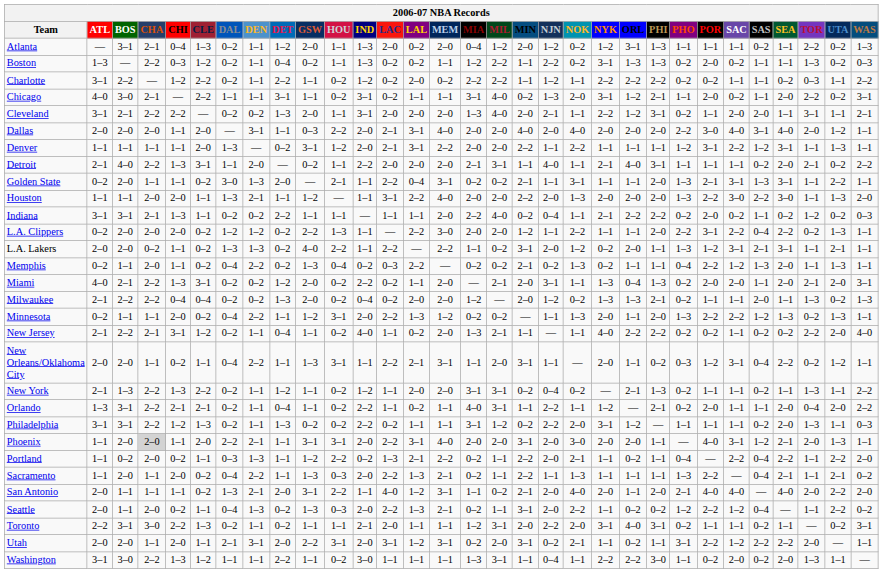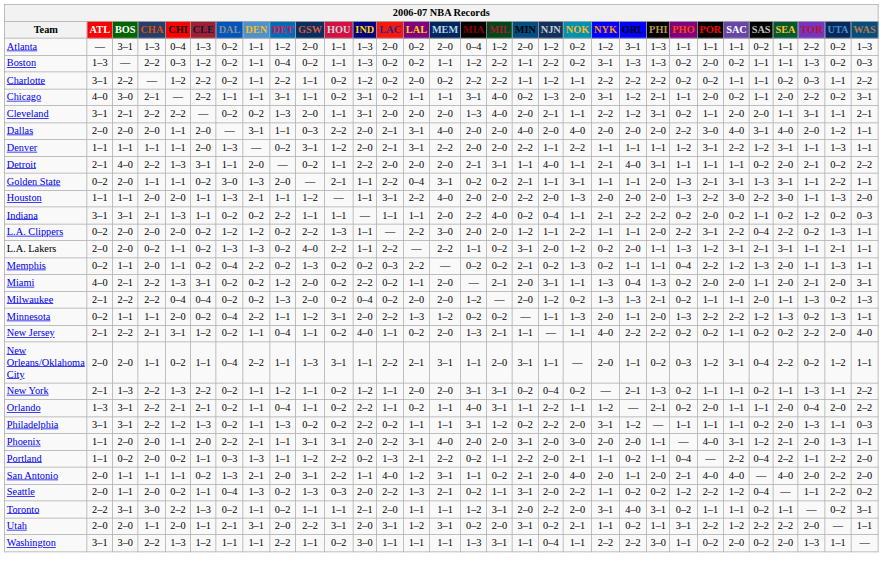 <table class="wikitable" style="font-size:86%; text-align:center;">
 <tr>
 <th colspan=31>2006-07 NBA Records</th>
 </tr>
 <tr>
 <th width=100>Team</th>
 <th style="background:#FF0000;color:#FFFFFF;width=35">ATL</th>
 <th style="background:#006400;color:#FFFFFF;width=35">BOS</th>
 <th style="background:#253E6A;color:#DF5106;width=35">CHA</th>
 <th style="background:#FF0000;color:#000000;width=35">CHI</th>
 <th style="background:#9F1F32;color:#001D43;width=35">CLE</th>
 <th style="background:#0055BA;color:#898D8F;width=35">DAL</th>
 <th style="background:#4C92CC;color:#FDB827;width=35">DEN</th>
 <th style="background:#006BB7;color:#ED164B;width=35">DET</th>
 <th style="background:#072E63;color:#DC5A34;width=35">GSW</th>
 <th style="background:#D31145;color:#CBD4D8;width=35">HOU</th>
 <th style="background:#000080;color:#FFD700;width=35">IND</th>
 <th style="background:#F9160D;color:#1A2E8B;width=35">LAC</th>
 <th style="background:#800080;color:#FFD700;width=35">LAL</th>
 <th style="background:#00265B;color:#BAD1EB;width=35">MEM</th>
 <th style="background:#000000;color:#8B0000;width=35">MIA</th>
 <th style="background:#00471B;color:#AC1A2F;width=35">MIL</th>
 <th style="background:#044D80;color:#000000;width=35">MIN</th>
 <th style="background:#12305B;color:#C4CED4;width=35">NJN</th>
 <th style="background:#0093B1;color:#FDB827;width=35">NOK</th>
 <th style="background:#0000FF;color:#FF8C00;width=35">NYK</th>
 <th style="background:#0000FF;color:#000000;width=35">ORL</th>
 <th style="background:#000000;color:#BB9754;width=35">PHI</th>
 <th style="background:#800080;color:#FF4500;width=35">PHO</th>
 <th style="background:#000000;color:#FF0000;width=35">POR</th>
 <th style="background:#6846A8;color:#FFFFFF;width=35">SAC</th>
 <th style="background:#000000;color:#C0C0C0;width=35">SAS</th>
 <th style="background:#005831;color:#FFC322;width=35">SEA</th>
 <th style="background:#7436BF;color:#BE0F34;width=35">TOR</th>
 <th style="background:#042A5C;color:#4C8ECC;width=35">UTA</th>
 <th style="background:#044D7D;color:#BC7A44;width=35">WAS</th>
 </tr>
 <tr>
 <td style="text-align:left;"><a href='#'>Atlanta</a></td>
 <td>—</td>
 <td>3–1</td>
-<td>2–1</td>
+<td>1–3</td>
 <td>0–4</td>
 <td>1–3</td>
 <td>0–2</td>
 <td>1–1</td>
 <td>1–2</td>
 <td>2–0</td>
 <td>1–1</td>
 <td>1–3</td>
 <td>2–0</td>
 <td>0–2</td>
 <td>2–0</td>
 <td>0–4</td>
 <td>1–2</td>
 <td>2–0</td>
 <td>1–2</td>
 <td>0–2</td>
 <td>1–2</td>
 <td>3–1</td>
 <td>1–3</td>
 <td>1–1</td>
 <td>1–1</td>
 <td>1–1</td>
 <td>0–2</td>
 <td>1–1</td>
 <td>2–2</td>
 <td>0–2</td>
 <td>1–3</td>
 </tr>
 <tr>
 <td style="text-align:left;"><a href='#'>Boston</a></td>
 <td>1–3</td>
 <td>—</td>
 <td>2–2</td>
 <td>0–3</td>
 <td>1–2</td>
 <td>0–2</td>
 <td>1–1</td>
 <td>0–4</td>
 <td>0–2</td>
 <td>1–1</td>
 <td>1–3</td>
 <td>0–2</td>
 <td>0–2</td>
 <td>1–1</td>
 <td>1–2</td>
 <td>2–2</td>
 <td>1–1</td>
 <td>2–2</td>
 <td>0–2</td>
 <td>3–1</td>
 <td>1–3</td>
 <td>1–3</td>
 <td>0–2</td>
 <td>2–0</td>
 <td>0–2</td>
 <td>1–1</td>
 <td>1–1</td>
 <td>1–3</td>
 <td>0–2</td>
 <td>0–3</td>
 </tr>
 <tr>
 <td style="text-align:left;"><a href='#'>Charlotte</a></td>
 <td>3–1</td>
 <td>2–2</td>
 <td>—</td>
 <td>1–2</td>
 <td>2–2</td>
 <td>0–2</td>
 <td>1–1</td>
 <td>2–2</td>
 <td>1–1</td>
 <td>0–2</td>
 <td>1–2</td>
 <td>0–2</td>
 <td>2–0</td>
 <td>0–2</td>
 <td>2–2</td>
 <td>2–2</td>
 <td>1–1</td>
 <td>1–2</td>
 <td>1–1</td>
 <td>2–2</td>
 <td>2–2</td>
 <td>2–2</td>
 <td>0–2</td>
 <td>0–2</td>
 <td>1–1</td>
 <td>1–1</td>
 <td>0–2</td>
 <td>0–3</td>
 <td>1–1</td>
 <td>2–2</td>
 </tr>
 <tr>
 <td style="text-align:left;"><a href='#'>Chicago</a></td>
 <td>4–0</td>
 <td>3–0</td>
 <td>2–1</td>
 <td>—</td>
 <td>2–2</td>
 <td>1–1</td>
 <td>1–1</td>
 <td>3–1</td>
 <td>1–1</td>
 <td>0–2</td>
 <td>3–1</td>
 <td>0–2</td>
 <td>1–1</td>
 <td>1–1</td>
 <td>3–1</td>
 <td>4–0</td>
 <td>0–2</td>
 <td>1–3</td>
 <td>2–0</td>
 <td>3–1</td>
 <td>1–2</td>
 <td>2–1</td>
 <td>1–1</td>
 <td>2–0</td>
 <td>0–2</td>
 <td>1–1</td>
 <td>2–0</td>
 <td>2–2</td>
 <td>0–2</td>
 <td>3–1</td>
 </tr>
 <tr>
 <td style="text-align:left;"><a href='#'>Cleveland</a></td>
 <td>3–1</td>
 <td>2–1</td>
 <td>2–2</td>
 <td>2–2</td>
 <td>—</td>
 <td>0–2</td>
 <td>0–2</td>
 <td>1–3</td>
 <td>2–0</td>
 <td>1–1</td>
 <td>3–1</td>
 <td>2–0</td>
 <td>2–0</td>
 <td>2–0</td>
 <td>1–3</td>
 <td>4–0</td>
 <td>2–0</td>
 <td>2–1</td>
 <td>1–1</td>
 <td>2–2</td>
 <td>1–2</td>
 <td>3–1</td>
 <td>0–2</td>
 <td>1–1</td>
 <td>2–0</td>
 <td>2–0</td>
 <td>1–1</td>
 <td>3–1</td>
 <td>1–1</td>
 <td>2–1</td>
 </tr>
 <tr>
 <td style="text-align:left;"><a href='#'>Dallas</a></td>
 <td>2–0</td>
 <td>2–0</td>
 <td>2–0</td>
 <td>1–1</td>
 <td>2–0</td>
 <td>—</td>
 <td>3–1</td>
 <td>1–1</td>
 <td>0–3</td>
 <td>2–2</td>
 <td>2–0</td>
 <td>2–1</td>
 <td>3–1</td>
 <td>4–0</td>
 <td>2–0</td>
 <td>2–0</td>
 <td>4–0</td>
 <td>2–0</td>
 <td>4–0</td>
 <td>2–0</td>
 <td>2–0</td>
 <td>2–0</td>
 <td>2–2</td>
 <td>3–0</td>
 <td>4–0</td>
 <td>3–1</td>
 <td>4–0</td>
 <td>2–0</td>
 <td>1–2</td>
 <td>1–1</td>
 </tr>
 <tr>
 <td style="text-align:left;"><a href='#'>Denver</a></td>
 <td>1–1</td>
 <td>1–1</td>
 <td>1–1</td>
 <td>1–1</td>
 <td>2–0</td>
 <td>1–3</td>
 <td>—</td>
 <td>0–2</td>
 <td>3–1</td>
 <td>1–2</td>
 <td>2–0</td>
 <td>2–1</td>
 <td>3–1</td>
 <td>2–2</td>
 <td>2–0</td>
 <td>2–0</td>
 <td>2–2</td>
 <td>1–1</td>
 <td>2–2</td>
 <td>1–1</td>
 <td>1–1</td>
 <td>1–1</td>
 <td>1–2</td>
 <td>3–1</td>
 <td>2–2</td>
 <td>1–2</td>
 <td>3–1</td>
 <td>1–1</td>
 <td>1–3</td>
 <td>1–1</td>
 </tr>
 <tr>
 <td style="text-align:left;"><a href='#'>Detroit</a></td>
 <td>2–1</td>
 <td>4–0</td>
 <td>2–2</td>
 <td>1–3</td>
 <td>3–1</td>
 <td>1–1</td>
 <td>2–0</td>
 <td>—</td>
 <td>0–2</td>
 <td>1–1</td>
 <td>2–2</td>
 <td>2–0</td>
 <td>2–0</td>
 <td>2–0</td>
 <td>2–1</td>
 <td>3–1</td>
 <td>1–1</td>
 <td>4–0</td>
 <td>1–1</td>
 <td>2–1</td>
 <td>4–0</td>
 <td>3–1</td>
 <td>1–1</td>
 <td>1–1</td>
 <td>1–1</td>
 <td>0–2</td>
 <td>2–0</td>
 <td>2–1</td>
 <td>0–2</td>
 <td>2–2</td>
 </tr>
 <tr>
 <td style="text-align:left;"><a href='#'>Golden State</a></td>
 <td>0–2</td>
 <td>2–0</td>
 <td>1–1</td>
 <td>1–1</td>
 <td>0–2</td>
 <td>3–0</td>
 <td>1–3</td>
 <td>2–0</td>
 <td>—</td>
 <td>2–1</td>
 <td>1–1</td>
 <td>2–2</td>
 <td>0–4</td>
 <td>3–1</td>
 <td>0–2</td>
 <td>0–2</td>
 <td>2–1</td>
 <td>1–1</td>
 <td>3–1</td>
 <td>1–1</td>
 <td>1–1</td>
 <td>2–0</td>
 <td>1–3</td>
 <td>2–1</td>
 <td>3–1</td>
 <td>1–3</td>
 <td>3–1</td>
 <td>1–1</td>
 <td>2–2</td>
 <td>1–1</td>
 </tr>
 <tr>
 <td style="text-align:left;"><a href='#'>Houston</a></td>
 <td>1–1</td>
 <td>1–1</td>
 <td>2–0</td>
 <td>2–0</td>
 <td>1–1</td>
 <td>1–3</td>
 <td>2–1</td>
 <td>1–1</td>
 <td>1–2</td>
 <td>—</td>
 <td>1–1</td>
 <td>3–1</td>
 <td>2–2</td>
 <td>4–0</td>
 <td>2–0</td>
 <td>2–0</td>
 <td>2–2</td>
 <td>2–0</td>
 <td>1–3</td>
 <td>2–0</td>
 <td>2–0</td>
 <td>2–0</td>
 <td>1–3</td>
 <td>2–2</td>
 <td>3–0</td>
 <td>2–2</td>
 <td>3–0</td>
 <td>1–1</td>
 <td>1–3</td>
 <td>2–0</td>
 </tr>
 <tr>
 <td style="text-align:left;"><a href='#'>Indiana</a></td>
 <td>3–1</td>
 <td>3–1</td>
 <td>2–1</td>
 <td>1–3</td>
 <td>1–1</td>
 <td>0–2</td>
 <td>0–2</td>
 <td>2–2</td>
 <td>1–1</td>
 <td>1–1</td>
 <td>—</td>
 <td>1–1</td>
 <td>1–1</td>
 <td>2–0</td>
 <td>2–2</td>
 <td>4–0</td>
 <td>0–2</td>
 <td>0–4</td>
 <td>1–1</td>
 <td>2–1</td>
 <td>2–2</td>
 <td>2–2</td>
 <td>0–2</td>
 <td>2–0</td>
 <td>0–2</td>
 <td>1–1</td>
 <td>0–2</td>
 <td>1–2</td>
 <td>0–2</td>
 <td>0–3</td>
 </tr>
 <tr>
 <td style="text-align:left;"><a href='#'>L.A. Clippers</a></td>
 <td>0–2</td>
 <td>2–0</td>
 <td>2–0</td>
 <td>2–0</td>
 <td>0–2</td>
 <td>1–2</td>
 <td>1–2</td>
 <td>0–2</td>
 <td>2–2</td>
 <td>1–3</td>
 <td>1–1</td>
 <td>—</td>
 <td>2–2</td>
 <td>3–0</td>
 <td>2–0</td>
 <td>2–0</td>
 <td>1–2</td>
 <td>1–1</td>
 <td>2–2</td>
 <td>1–1</td>
 <td>1–1</td>
 <td>2–0</td>
 <td>2–2</td>
 <td>3–1</td>
 <td>2–2</td>
 <td>0–4</td>
 <td>2–2</td>
 <td>0–2</td>
 <td>1–3</td>
 <td>1–1</td>
 </tr>
 <tr>
 <td style="text-align:left;">L.A. Lakers</td>
 <td>2–0</td>
 <td>2–0</td>
 <td>0–2</td>
 <td>1–1</td>
 <td>0–2</td>
 <td>1–3</td>
 <td>1–3</td>
 <td>0–2</td>
 <td>4–0</td>
 <td>2–2</td>
 <td>1–1</td>
 <td>2–2</td>
 <td>—</td>
 <td>2–2</td>
 <td>1–1</td>
 <td>0–2</td>
 <td>3–1</td>
 <td>2–0</td>
 <td>1–2</td>
 <td>0–2</td>
 <td>2–0</td>
 <td>1–1</td>
 <td>1–3</td>
 <td>1–2</td>
 <td>3–1</td>
 <td>2–1</td>
 <td>3–1</td>
 <td>1–1</td>
 <td>2–1</td>
 <td>1–1</td>
 </tr>
 <tr>
 <td style="text-align:left;"><a href='#'>Memphis</a></td>
 <td>0–2</td>
 <td>1–1</td>
 <td>2–0</td>
 <td>1–1</td>
 <td>0–2</td>
 <td>0–4</td>
 <td>2–2</td>
 <td>0–2</td>
 <td>1–3</td>
-<td>0–4</td>
+<td>0–2</td>
 <td>0–2</td>
 <td>0–3</td>
 <td>2–2</td>
 <td>—</td>
 <td>0–2</td>
 <td>0–2</td>
 <td>2–1</td>
 <td>0–2</td>
 <td>1–3</td>
 <td>0–2</td>
 <td>1–1</td>
 <td>1–1</td>
 <td>0–4</td>
 <td>2–2</td>
 <td>1–2</td>
 <td>1–3</td>
 <td>2–0</td>
 <td>1–1</td>
 <td>1–3</td>
 <td>1–1</td>
 </tr>
 <tr>
 <td style="text-align:left;"><a href='#'>Miami</a></td>
 <td>4–0</td>
 <td>2–1</td>
 <td>2–2</td>
 <td>1–3</td>
 <td>3–1</td>
 <td>0–2</td>
 <td>0–2</td>
 <td>1–2</td>
 <td>2–0</td>
 <td>0–2</td>
 <td>2–2</td>
 <td>0–2</td>
 <td>1–1</td>
 <td>2–0</td>
 <td>—</td>
 <td>2–1</td>
 <td>2–0</td>
 <td>3–1</td>
 <td>1–1</td>
 <td>1–3</td>
 <td>0–4</td>
 <td>1–3</td>
 <td>0–2</td>
 <td>2–0</td>
 <td>2–0</td>
 <td>1–1</td>
 <td>2–0</td>
 <td>2–1</td>
 <td>2–0</td>
 <td>3–1</td>
 </tr>
 <tr>
 <td style="text-align:left;"><a href='#'>Milwaukee</a></td>
 <td>2–1</td>
 <td>2–2</td>
 <td>2–2</td>
 <td>0–4</td>
 <td>0–4</td>
 <td>0–2</td>
 <td>0–2</td>
 <td>1–3</td>
 <td>2–0</td>
 <td>0–2</td>
 <td>0–4</td>
 <td>0–2</td>
 <td>2–0</td>
 <td>2–0</td>
 <td>1–2</td>
 <td>—</td>
 <td>2–0</td>
 <td>1–2</td>
 <td>0–2</td>
 <td>1–3</td>
 <td>1–3</td>
 <td>2–1</td>
 <td>0–2</td>
 <td>1–1</td>
 <td>1–1</td>
 <td>2–0</td>
 <td>1–1</td>
 <td>1–3</td>
 <td>0–2</td>
 <td>1–3</td>
 </tr>
 <tr>
 <td style="text-align:left;"><a href='#'>Minnesota</a></td>
 <td>0–2</td>
 <td>1–1</td>
 <td>1–1</td>
 <td>2–0</td>
 <td>0–2</td>
 <td>0–4</td>
 <td>2–2</td>
 <td>1–1</td>
 <td>1–2</td>
 <td>3–1</td>
 <td>2–0</td>
 <td>2–2</td>
 <td>1–3</td>
 <td>1–2</td>
 <td>0–2</td>
 <td>0–2</td>
 <td>—</td>
 <td>1–1</td>
 <td>1–3</td>
 <td>2–0</td>
 <td>1–1</td>
 <td>2–0</td>
 <td>1–3</td>
 <td>2–2</td>
 <td>2–2</td>
 <td>1–2</td>
 <td>1–3</td>
 <td>0–2</td>
 <td>1–3</td>
 <td>1–1</td>
 </tr>
 <tr>
 <td style="text-align:left;"><a href='#'>New Jersey</a></td>
 <td>2–1</td>
 <td>2–2</td>
 <td>2–1</td>
 <td>3–1</td>
 <td>1–2</td>
 <td>0–2</td>
 <td>1–1</td>
 <td>0–4</td>
 <td>1–1</td>
 <td>0–2</td>
 <td>4–0</td>
 <td>1–1</td>
 <td>0–2</td>
 <td>2–0</td>
 <td>1–3</td>
 <td>2–1</td>
 <td>1–1</td>
 <td>—</td>
 <td>1–1</td>
 <td>4–0</td>
 <td>2–2</td>
 <td>2–2</td>
 <td>0–2</td>
 <td>0–2</td>
 <td>1–1</td>
 <td>0–2</td>
 <td>0–2</td>
 <td>2–2</td>
 <td>2–0</td>
 <td>4–0</td>
 </tr>
 <tr>
 <td style="text-align:left;"><a href='#'>New Orleans/Oklahoma City</a></td>
 <td>2–0</td>
 <td>2–0</td>
 <td>1–1</td>
 <td>0–2</td>
 <td>1–1</td>
 <td>0–4</td>
 <td>2–2</td>
 <td>1–1</td>
 <td>1–3</td>
 <td>3–1</td>
 <td>1–1</td>
 <td>2–2</td>
 <td>2–1</td>
 <td>3–1</td>
 <td>1–1</td>
 <td>2–0</td>
 <td>3–1</td>
 <td>1–1</td>
 <td>—</td>
 <td>2–0</td>
 <td>1–1</td>
 <td>0–2</td>
 <td>0–3</td>
 <td>1–2</td>
 <td>3–1</td>
 <td>0–4</td>
 <td>2–2</td>
 <td>0–2</td>
 <td>1–2</td>
 <td>1–1</td>
 </tr>
 <tr>
 <td style="text-align:left;"><a href='#'>New York</a></td>
 <td>2–1</td>
 <td>1–3</td>
 <td>2–2</td>
 <td>1–3</td>
 <td>2–2</td>
 <td>0–2</td>
 <td>1–1</td>
 <td>1–2</td>
 <td>1–1</td>
 <td>0–2</td>
 <td>1–2</td>
 <td>1–1</td>
 <td>2–0</td>
 <td>2–0</td>
 <td>3–1</td>
 <td>3–1</td>
 <td>0–2</td>
 <td>0–4</td>
 <td>0–2</td>
 <td>—</td>
 <td>2–1</td>
 <td>1–3</td>
 <td>0–2</td>
 <td>1–1</td>
 <td>1–1</td>
 <td>0–2</td>
 <td>1–1</td>
 <td>1–3</td>
 <td>1–1</td>
 <td>2–2</td>
 </tr>
 <tr>
 <td style="text-align:left;"><a href='#'>Orlando</a></td>
 <td>1–3</td>
 <td>3–1</td>
 <td>2–2</td>
 <td>2–1</td>
 <td>2–1</td>
 <td>0–2</td>
 <td>1–1</td>
 <td>0–4</td>
 <td>1–1</td>
 <td>0–2</td>
 <td>2–2</td>
 <td>1–1</td>
 <td>0–2</td>
 <td>1–1</td>
 <td>4–0</td>
 <td>3–1</td>
 <td>1–1</td>
 <td>2–2</td>
 <td>1–1</td>
 <td>1–2</td>
 <td>—</td>
 <td>2–1</td>
 <td>0–2</td>
 <td>2–0</td>
 <td>1–1</td>
 <td>1–1</td>
 <td>2–0</td>
 <td>0–4</td>
 <td>2–0</td>
 <td>2–2</td>
 </tr>
 <tr>
 <td style="text-align:left;"><a href='#'>Philadelphia</a></td>
 <td>3–1</td>
 <td>3–1</td>
 <td>2–2</td>
 <td>1–2</td>
 <td>1–3</td>
 <td>0–2</td>
 <td>1–1</td>
 <td>1–3</td>
 <td>0–2</td>
 <td>0–2</td>
 <td>2–2</td>
 <td>0–2</td>
 <td>1–1</td>
 <td>1–1</td>
 <td>3–1</td>
 <td>1–2</td>
 <td>0–2</td>
 <td>2–2</td>
 <td>2–0</td>
 <td>3–1</td>
 <td>1–2</td>
 <td>—</td>
 <td>1–1</td>
 <td>1–1</td>
 <td>1–1</td>
 <td>0–2</td>
 <td>2–0</td>
 <td>1–3</td>
 <td>1–1</td>
 <td>0–3</td>
 </tr>
 <tr>
 <td style="text-align:left;"><a href='#'>Phoenix</a></td>
 <td>1–1</td>
 <td>2–0</td>
-<td style="background: lightgrey;">2–0</td>
+<td>2–0</td>
 <td>1–1</td>
 <td>2–0</td>
 <td>2–2</td>
 <td>2–1</td>
 <td>1–1</td>
 <td>3–1</td>
 <td>3–1</td>
 <td>2–0</td>
 <td>2–2</td>
 <td>3–1</td>
 <td>4–0</td>
 <td>2–0</td>
 <td>2–0</td>
 <td>3–1</td>
 <td>2–0</td>
 <td>3–0</td>
 <td>2–0</td>
 <td>2–0</td>
 <td>1–1</td>
 <td>—</td>
 <td>4–0</td>
 <td>3–1</td>
 <td>1–2</td>
 <td>2–1</td>
 <td>2–0</td>
 <td>1–3</td>
 <td>1–1</td>
 </tr>
 <tr>
 <td style="text-align:left;"><a href='#'>Portland</a></td>
 <td>1–1</td>
 <td>0–2</td>
 <td>2–0</td>
 <td>0–2</td>
 <td>1–1</td>
 <td>0–3</td>
 <td>1–3</td>
 <td>1–1</td>
 <td>1–2</td>
 <td>2–2</td>
 <td>0–2</td>
 <td>1–3</td>
 <td>2–1</td>
 <td>2–2</td>
 <td>0–2</td>
 <td>1–1</td>
 <td>2–2</td>
 <td>2–0</td>
 <td>2–1</td>
 <td>1–1</td>
 <td>0–2</td>
 <td>1–1</td>
 <td>0–4</td>
 <td>—</td>
 <td>2–2</td>
 <td>0–4</td>
 <td>2–2</td>
 <td>1–1</td>
 <td>2–2</td>
 <td>2–0</td>
-</tr>
-<tr>
-<td style="text-align:left;"><a href='#'>Sacramento</a></td>
-<td>1–1</td>
-<td>2–0</td>
-<td>1–1</td>
-<td>2–0</td>
-<td>0–2</td>
-<td>0–4</td>
-<td>2–2</td>
-<td>1–1</td>
-<td>1–3</td>
-<td>0–3</td>
-<td>2–0</td>
-<td>2–2</td>
-<td>1–3</td>
-<td>2–1</td>
-<td>0–2</td>
-<td>1–1</td>
-<td>2–2</td>
-<td>1–1</td>
-<td>1–3</td>
-<td>1–1</td>
-<td>1–1</td>
-<td>1–1</td>
-<td>1–3</td>
-<td>2–2</td>
-<td>—</td>
-<td>0–4</td>
-<td>2–1</td>
-<td>1–1</td>
-<td>2–1</td>
-<td>0–2</td>
 </tr>
 <tr>
 <td style="text-align:left;"><a href='#'>San Antonio</a></td>
 <td>2–0</td>
 <td>1–1</td>
 <td>1–1</td>
 <td>1–1</td>
 <td>0–2</td>
 <td>1–3</td>
 <td>2–1</td>
 <td>2–0</td>
 <td>3–1</td>
 <td>2–2</td>
 <td>1–1</td>
 <td>4–0</td>
 <td>1–2</td>
 <td>3–1</td>
 <td>1–1</td>
 <td>0–2</td>
 <td>2–1</td>
 <td>2–0</td>
 <td>4–0</td>
 <td>2–0</td>
 <td>1–1</td>
 <td>2–0</td>
 <td>2–1</td>
 <td>4–0</td>
 <td>4–0</td>
 <td>—</td>
 <td>4–0</td>
 <td>2–0</td>
 <td>2–2</td>
 <td>2–0</td>
 </tr>
 <tr>
 <td style="text-align:left;"><a href='#'>Seattle</a></td>
 <td>2–0</td>
 <td>1–1</td>
 <td>2–0</td>
 <td>0–2</td>
 <td>1–1</td>
 <td>0–4</td>
 <td>1–3</td>
 <td>0–2</td>
 <td>1–3</td>
 <td>0–3</td>
 <td>2–0</td>
 <td>2–2</td>
 <td>1–3</td>
 <td>2–1</td>
 <td>0–2</td>
 <td>1–1</td>
 <td>3–1</td>
 <td>2–0</td>
 <td>2–2</td>
 <td>1–1</td>
 <td>0–2</td>
 <td>0–2</td>
 <td>1–2</td>
 <td>2–2</td>
 <td>1–2</td>
 <td>0–4</td>
 <td>—</td>
 <td>1–1</td>
 <td>2–2</td>
 <td>0–2</td>
 </tr>
 <tr>
 <td style="text-align:left;"><a href='#'>Toronto</a></td>
 <td>2–2</td>
 <td>3–1</td>
 <td>3–0</td>
 <td>2–2</td>
 <td>1–3</td>
 <td>0–2</td>
 <td>1–1</td>
 <td>0–2</td>
 <td>1–1</td>
 <td>1–1</td>
 <td>2–1</td>
 <td>2–0</td>
 <td>1–1</td>
 <td>1–1</td>
 <td>1–2</td>
 <td>3–1</td>
 <td>2–0</td>
 <td>2–2</td>
 <td>2–0</td>
 <td>3–1</td>
 <td>4–0</td>
 <td>3–1</td>
 <td>0–2</td>
 <td>1–1</td>
 <td>1–1</td>
 <td>0–2</td>
 <td>1–1</td>
 <td>—</td>
 <td>0–2</td>
 <td>3–1</td>
 </tr>
 <tr>
 <td style="text-align:left;"><a href='#'>Utah</a></td>
 <td>2–0</td>
 <td>2–0</td>
 <td>1–1</td>
 <td>2–0</td>
 <td>1–1</td>
 <td>2–1</td>
 <td>3–1</td>
 <td>2–0</td>
 <td>2–2</td>
 <td>3–1</td>
 <td>2–0</td>
 <td>3–1</td>
 <td>1–2</td>
 <td>3–1</td>
 <td>0–2</td>
 <td>2–0</td>
 <td>3–1</td>
 <td>0–2</td>
 <td>2–1</td>
 <td>1–1</td>
 <td>0–2</td>
 <td>1–1</td>
 <td>3–1</td>
 <td>2–2</td>
 <td>1–2</td>
 <td>2–2</td>
 <td>2–2</td>
 <td>2–0</td>
 <td>—</td>
 <td>1–1</td>
 </tr>
 <tr>
 <td style="text-align:left;"><a href='#'>Washington</a></td>
 <td>3–1</td>
 <td>3–0</td>
 <td>2–2</td>
 <td>1–3</td>
 <td>1–2</td>
 <td>1–1</td>
 <td>1–1</td>
 <td>2–2</td>
 <td>1–1</td>
 <td>0–2</td>
 <td>3–0</td>
 <td>1–1</td>
 <td>1–1</td>
 <td>1–1</td>
 <td>1–3</td>
 <td>3–1</td>
 <td>1–1</td>
 <td>0–4</td>
 <td>1–1</td>
 <td>2–2</td>
 <td>2–2</td>
 <td>3–0</td>
 <td>1–1</td>
 <td>0–2</td>
 <td>2–0</td>
 <td>0–2</td>
 <td>2–0</td>
 <td>1–3</td>
 <td>1–1</td>
 <td>—</td>
 </tr>
 </table>
